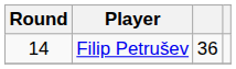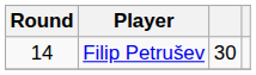 <table class="wikitable" style="text-align: center;">
 <tr>
 <th>Round</th>
 <th>Player</th>
 <th><a href='#'></a></th>
 <th></th>
 </tr>
 <tr>
 <td>14</td>
 <td style="text-align:left"> <a href='#'>Filip Petrušev</a></td>
-<td>36</td>
+<td>30</td>
 <td></td>
 </tr>
 <tr>
 </tr>
 </table>
